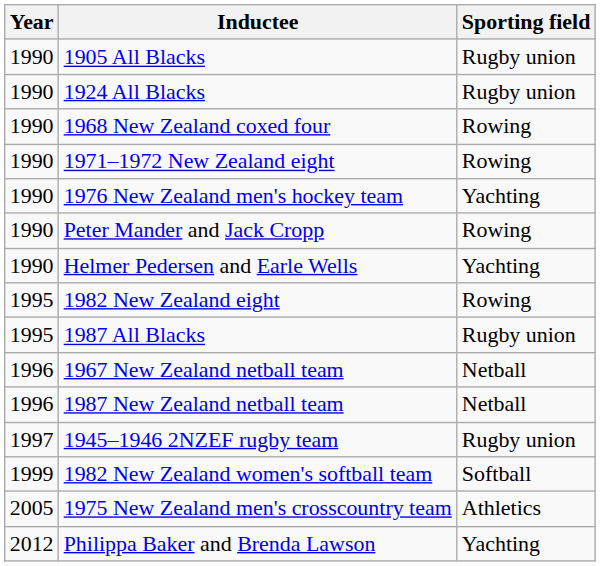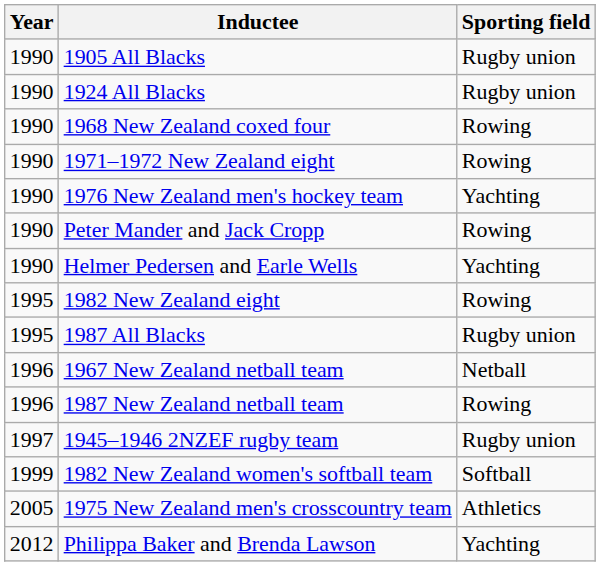 <table class="wikitable sortable">
 <tr a>
 <th>Year</th>
 <th>Inductee</th>
 <th>Sporting field</th>
 </tr>
 <tr>
 <td>1990</td>
 <td><a href='#'>1905 All Blacks</a></td>
 <td>Rugby union</td>
 </tr>
 <tr>
 <td>1990</td>
 <td><a href='#'>1924 All Blacks</a></td>
 <td>Rugby union</td>
 </tr>
 <tr>
 <td>1990</td>
 <td><a href='#'>1968 New Zealand coxed four</a></td>
 <td>Rowing</td>
 </tr>
 <tr>
 <td>1990</td>
 <td><a href='#'>1971–1972 New Zealand eight</a></td>
 <td>Rowing</td>
 </tr>
 <tr>
 <td>1990</td>
 <td><a href='#'>1976 New Zealand men's hockey team</a></td>
 <td>Yachting</td>
 </tr>
 <tr>
 <td>1990</td>
 <td><a href='#'>Peter Mander</a> and <a href='#'>Jack Cropp</a></td>
 <td>Rowing</td>
 </tr>
 <tr>
 <td>1990</td>
 <td><a href='#'>Helmer Pedersen</a> and <a href='#'>Earle Wells</a></td>
 <td>Yachting</td>
 </tr>
 <tr>
 <td>1995</td>
 <td><a href='#'>1982 New Zealand eight</a></td>
 <td>Rowing</td>
 </tr>
 <tr>
 <td>1995</td>
 <td><a href='#'>1987 All Blacks</a></td>
 <td>Rugby union</td>
 </tr>
 <tr>
 <td>1996</td>
 <td><a href='#'>1967 New Zealand netball team</a></td>
 <td>Netball</td>
 </tr>
 <tr>
 <td>1996</td>
 <td><a href='#'>1987 New Zealand netball team</a></td>
-<td>Netball</td>
+<td>Rowing</td>
 </tr>
 <tr>
 <td>1997</td>
 <td><a href='#'>1945–1946 2NZEF rugby team</a></td>
 <td>Rugby union</td>
 </tr>
 <tr>
 <td>1999</td>
 <td><a href='#'>1982 New Zealand women's softball team</a></td>
 <td>Softball</td>
 </tr>
 <tr>
 <td>2005</td>
 <td><a href='#'>1975 New Zealand men's crosscountry team</a></td>
 <td>Athletics</td>
 </tr>
 <tr>
 <td>2012</td>
 <td><a href='#'>Philippa Baker</a> and <a href='#'>Brenda Lawson</a></td>
 <td>Yachting</td>
 </tr>
 </table>
